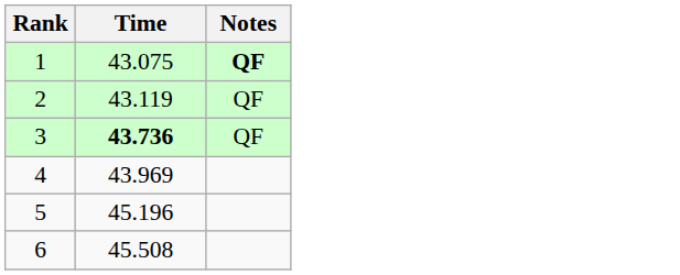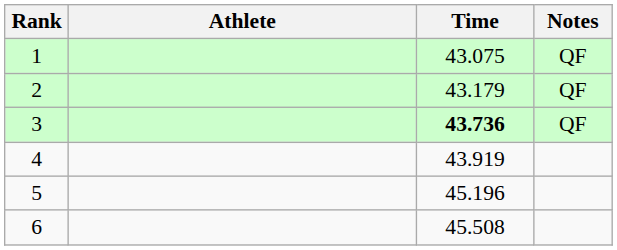 <table class=wikitable style="text-align:center">
 <tr>
 <th width=40>Rank</th>
+<th width=250>Athlete</th>
 <th width=80>Time</th>
 <th width=50>Notes</th>
 </tr>
 <tr bgcolor="ccffcc">
 <td>1</td>
+<td align=left></td>
 <td>43.075</td>
-<td><strong>QF</strong></td>
+<td>QF</td>
 </tr>
 <tr bgcolor="ccffcc">
 <td>2</td>
-<td>43.119</td>
+<td align=left></td>
+<td>43.179</td>
 <td>QF</td>
 </tr>
 <tr bgcolor="ccffcc">
 <td>3</td>
+<td align=left></td>
 <td><strong>43.736</strong></td>
 <td>QF</td>
 </tr>
 <tr>
 <td>4</td>
-<td>43.969</td>
+<td align=left></td>
+<td>43.919</td>
 <td></td>
 </tr>
 <tr>
 <td>5</td>
+<td align=left></td>
 <td>45.196</td>
 <td></td>
 </tr>
 <tr>
 <td>6</td>
+<td align=left></td>
 <td>45.508</td>
 <td></td>
 </tr>
 </table>
